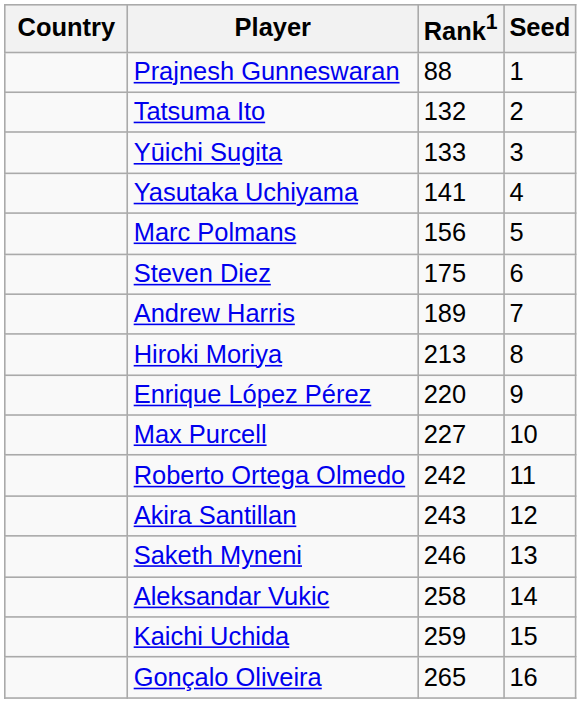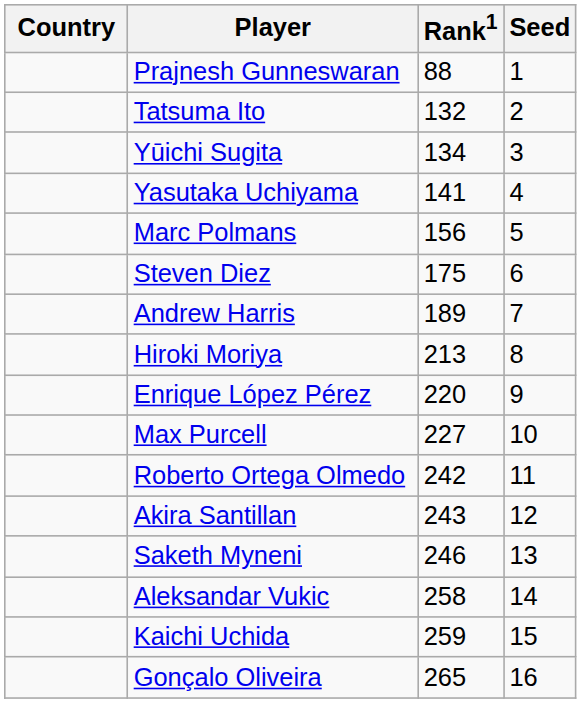 <table class="sortable wikitable">
 <tr>
 <th width="70">Country</th>
 <th width="175">Player</th>
 <th>Rank<sup>1</sup></th>
 <th>Seed</th>
 </tr>
 <tr>
 <td></td>
 <td><a href='#'>Prajnesh Gunneswaran</a></td>
 <td>88</td>
 <td>1</td>
 </tr>
 <tr>
 <td></td>
 <td><a href='#'>Tatsuma Ito</a></td>
 <td>132</td>
 <td>2</td>
 </tr>
 <tr>
 <td></td>
 <td><a href='#'>Yūichi Sugita</a></td>
-<td>133</td>
+<td>134</td>
 <td>3</td>
 </tr>
 <tr>
 <td></td>
 <td><a href='#'>Yasutaka Uchiyama</a></td>
 <td>141</td>
 <td>4</td>
 </tr>
 <tr>
 <td></td>
 <td><a href='#'>Marc Polmans</a></td>
 <td>156</td>
 <td>5</td>
 </tr>
 <tr>
 <td></td>
 <td><a href='#'>Steven Diez</a></td>
 <td>175</td>
 <td>6</td>
 </tr>
 <tr>
 <td></td>
 <td><a href='#'>Andrew Harris</a></td>
 <td>189</td>
 <td>7</td>
 </tr>
 <tr>
 <td></td>
 <td><a href='#'>Hiroki Moriya</a></td>
 <td>213</td>
 <td>8</td>
 </tr>
 <tr>
 <td></td>
 <td><a href='#'>Enrique López Pérez</a></td>
 <td>220</td>
 <td>9</td>
 </tr>
 <tr>
 <td></td>
 <td><a href='#'>Max Purcell</a></td>
 <td>227</td>
 <td>10</td>
 </tr>
 <tr>
 <td></td>
 <td><a href='#'>Roberto Ortega Olmedo</a></td>
 <td>242</td>
 <td>11</td>
 </tr>
 <tr>
 <td></td>
 <td><a href='#'>Akira Santillan</a></td>
 <td>243</td>
 <td>12</td>
 </tr>
 <tr>
 <td></td>
 <td><a href='#'>Saketh Myneni</a></td>
 <td>246</td>
 <td>13</td>
 </tr>
 <tr>
 <td></td>
 <td><a href='#'>Aleksandar Vukic</a></td>
 <td>258</td>
 <td>14</td>
 </tr>
 <tr>
 <td></td>
 <td><a href='#'>Kaichi Uchida</a></td>
 <td>259</td>
 <td>15</td>
 </tr>
 <tr>
 <td></td>
 <td><a href='#'>Gonçalo Oliveira</a></td>
 <td>265</td>
 <td>16</td>
 </tr>
 </table>
